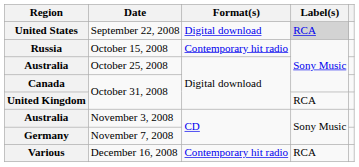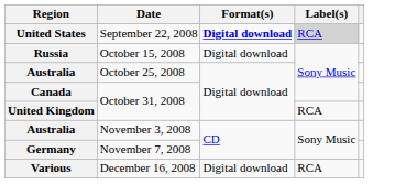 <table class="wikitable sortable plainrowheaders">
 <tr>
 <th scope="col">Region</th>
 <th scope="col">Date</th>
 <th scope="col">Format(s)</th>
 <th scope="col">Label(s)</th>
 <th scope="col"></th>
 </tr>
 <tr>
 <th scope="row">United States</th>
 <td>September 22, 2008</td>
-<td><a href='#'>Digital download</a></td>
+<td><strong><a href='#'>Digital download</a></strong></td>
 <td style="background: lightgrey;"><a href='#'>RCA</a></td>
 <td align="center"></td>
 </tr>
 <tr>
 <th scope="row">Russia</th>
 <td>October 15, 2008</td>
-<td><a href='#'>Contemporary hit radio</a></td>
+<td>Digital download </td>
 <td rowspan="3"><a href='#'>Sony Music</a></td>
 <td align="center"></td>
 </tr>
 <tr>
 <th scope="row">Australia</th>
 <td>October 25, 2008</td>
 <td rowspan="3">Digital download</td>
 <td align="center"></td>
 </tr>
 <tr>
 <th scope="row">Canada</th>
 <td rowspan="2">October 31, 2008</td>
 <td align="center"></td>
 </tr>
 <tr>
 <th scope="row">United Kingdom</th>
 <td>RCA</td>
 <td align="center"></td>
 </tr>
 <tr>
 <th scope="row">Australia</th>
 <td>November 3, 2008</td>
 <td rowspan="2"><a href='#'>CD</a></td>
 <td rowspan="2">Sony Music</td>
 <td align="center"></td>
 </tr>
 <tr>
 <th scope="row">Germany</th>
 <td>November 7, 2008</td>
 <td align="center"></td>
 </tr>
 <tr>
 <th scope="row">Various</th>
 <td>December 16, 2008</td>
-<td><a href='#'>Contemporary hit radio</a></td>
+<td>Digital download </td>
 <td>RCA</td>
 <td align="center"></td>
 </tr>
 </table>
